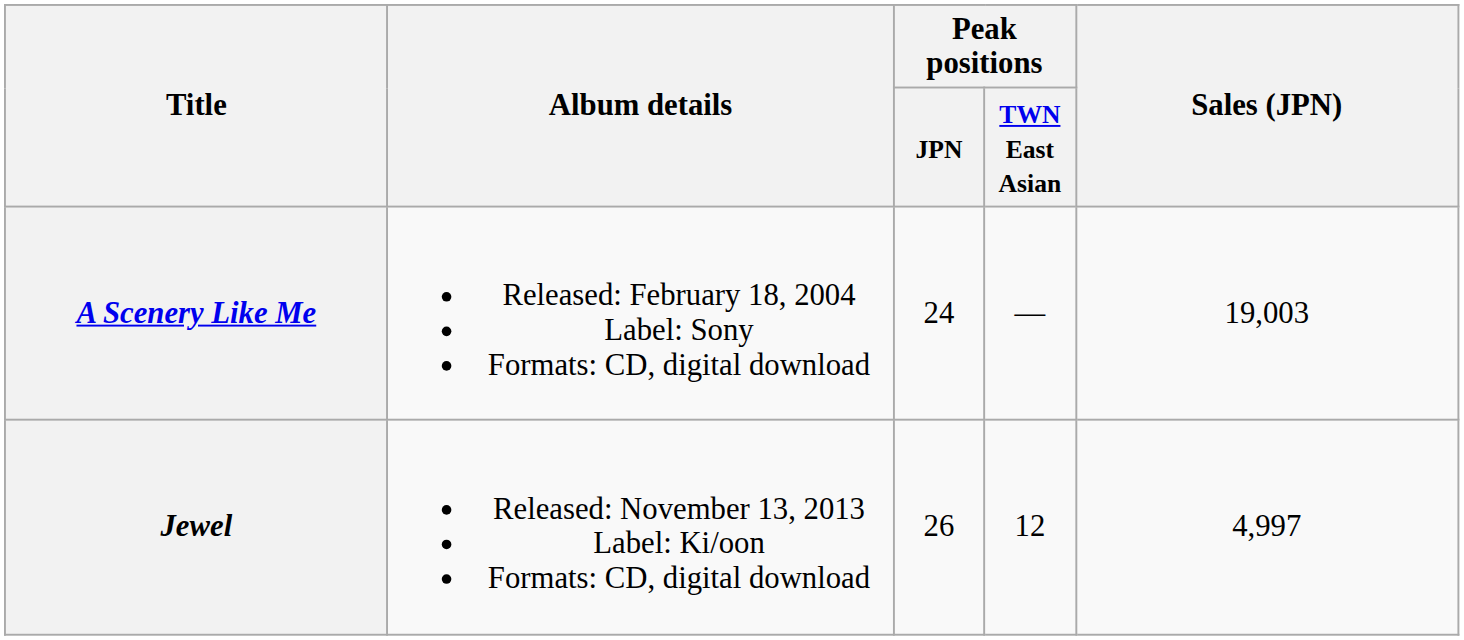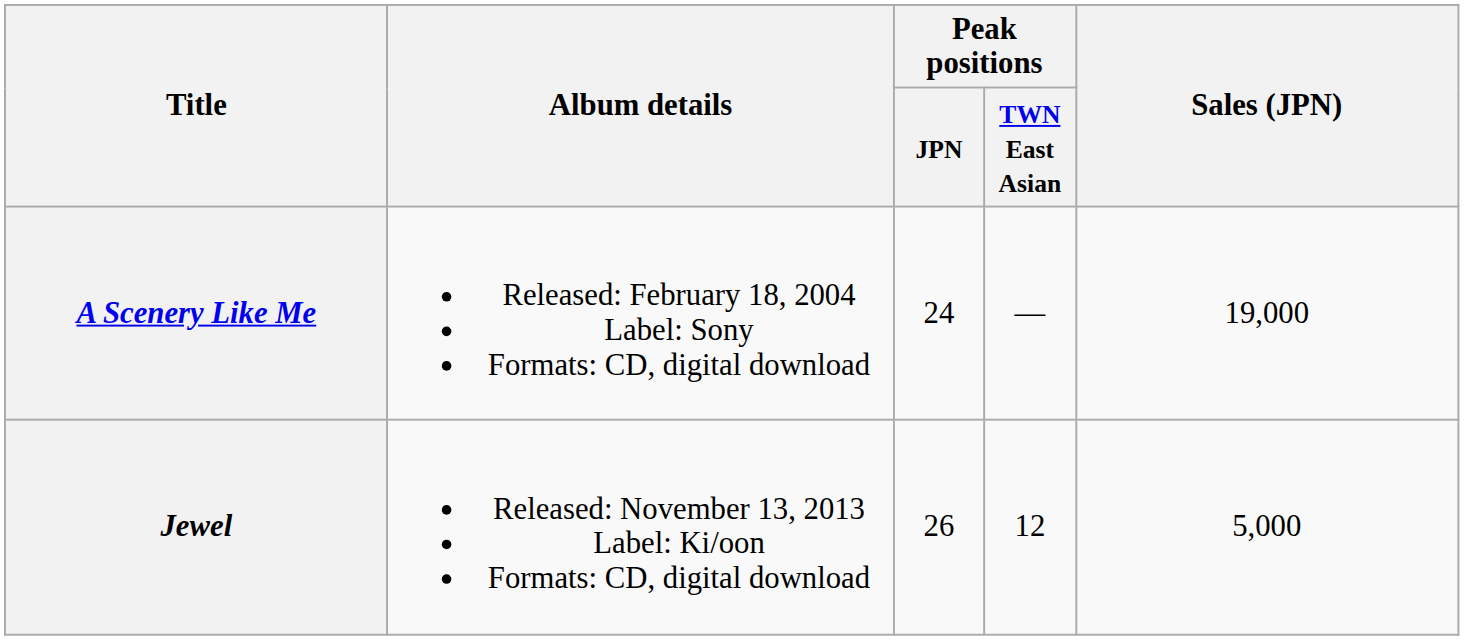 <table class="wikitable plainrowheaders" style="text-align:center;">
 <tr>
 <th style="width:12em;" rowspan="2">Title</th>
 <th style="width:16em;" rowspan="2">Album details</th>
 <th colspan="2">Peak positions</th>
 <th style="width:12em;" rowspan="2">Sales (JPN)</th>
 </tr>
 <tr>
 <th style="width:2.5em;"><small>JPN</small><br></th>
 <th style="width:2.5em;"><small><a href='#'>TWN</a> East Asian</small><br></th>
 </tr>
 <tr>
 <th scope="row"><em><a href='#'>A Scenery Like Me</a></em></th>
 <td><br><ul><li>Released: February 18, 2004 </li><li>Label: Sony</li><li>Formats: CD, digital download</li></ul></td>
 <td>24</td>
 <td>—</td>
-<td>19,003</td>
+<td>19,000</td>
 </tr>
 <tr>
 <th scope="row"><em>Jewel</em></th>
 <td><br><ul><li>Released: November 13, 2013 </li><li>Label: Ki/oon</li><li>Formats: CD, digital download</li></ul></td>
 <td>26</td>
 <td>12</td>
-<td>4,997</td>
+<td>5,000</td>
 </tr>
 </table>
